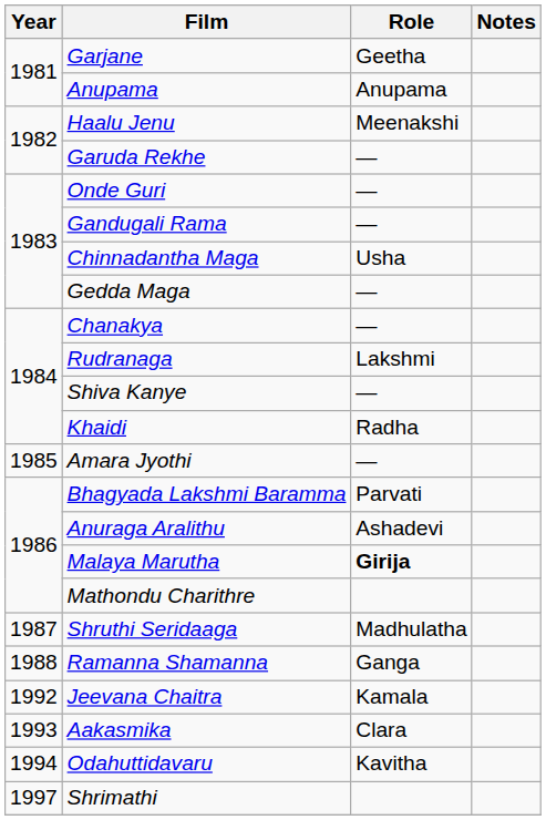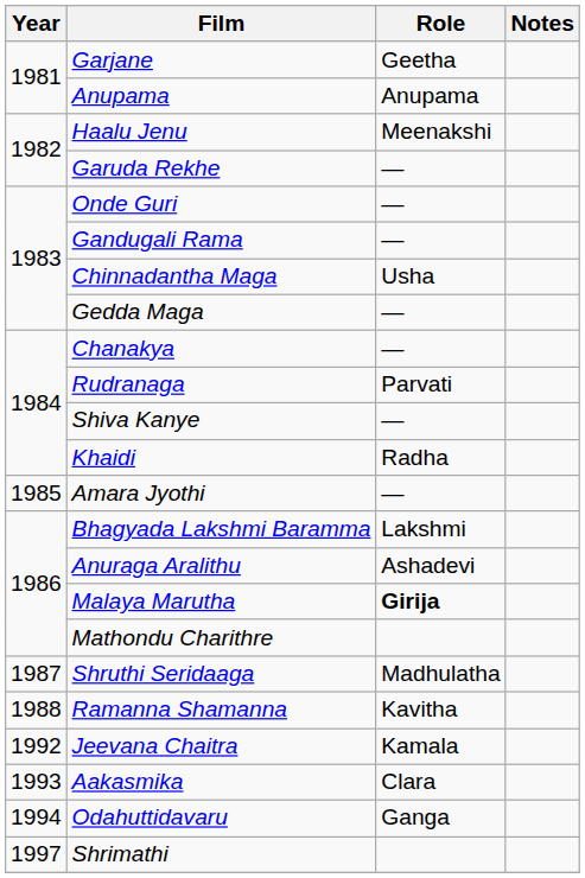 <table class="wikitable sortable">
 <tr style="background:#ccc; text-align: center; ">
 <th>Year</th>
 <th>Film</th>
 <th>Role</th>
 <th>Notes</th>
 </tr>
 <tr>
 <td rowspan="2">1981</td>
 <td><em><a href='#'>Garjane</a></em></td>
 <td>Geetha</td>
 <td></td>
 </tr>
 <tr>
 <td><em><a href='#'>Anupama</a></em></td>
 <td>Anupama</td>
 <td></td>
 </tr>
 <tr>
 <td rowspan="2">1982</td>
 <td><em><a href='#'>Haalu Jenu</a></em></td>
 <td>Meenakshi</td>
 <td></td>
 </tr>
 <tr>
 <td><em><a href='#'>Garuda Rekhe</a></em></td>
 <td>—</td>
 <td></td>
 </tr>
 <tr>
 <td rowspan="4">1983</td>
 <td><em><a href='#'>Onde Guri</a></em></td>
 <td>—</td>
 <td></td>
 </tr>
 <tr>
 <td><em><a href='#'>Gandugali Rama</a></em></td>
 <td>—</td>
 <td></td>
 </tr>
 <tr>
 <td><em><a href='#'>Chinnadantha Maga</a></em></td>
 <td>Usha</td>
 <td></td>
 </tr>
 <tr>
 <td><em>Gedda Maga</em></td>
 <td>—</td>
 <td></td>
 </tr>
 <tr>
 <td rowspan="4">1984</td>
 <td><em><a href='#'>Chanakya</a></em></td>
 <td>—</td>
 <td></td>
 </tr>
 <tr>
 <td><em><a href='#'>Rudranaga</a></em></td>
-<td>Lakshmi</td>
+<td>Parvati</td>
 <td></td>
 </tr>
 <tr>
 <td><em>Shiva Kanye</em></td>
 <td>—</td>
 <td></td>
 </tr>
 <tr>
 <td><em><a href='#'>Khaidi</a></em></td>
 <td>Radha</td>
 <td></td>
 </tr>
 <tr>
 <td>1985</td>
 <td><em>Amara Jyothi</em></td>
 <td>—</td>
 <td></td>
 </tr>
 <tr>
 <td rowspan="4">1986</td>
 <td><em><a href='#'>Bhagyada Lakshmi Baramma</a></em></td>
-<td>Parvati</td>
+<td>Lakshmi</td>
 <td></td>
 </tr>
 <tr>
 <td><em><a href='#'>Anuraga Aralithu</a></em></td>
 <td>Ashadevi</td>
 <td></td>
 </tr>
 <tr>
 <td><em><a href='#'>Malaya Marutha</a></em></td>
 <td><strong>Girija</strong></td>
 <td></td>
 </tr>
 <tr>
 <td><em>Mathondu Charithre</em></td>
 <td></td>
 <td></td>
 </tr>
 <tr>
 <td>1987</td>
 <td><em><a href='#'>Shruthi Seridaaga</a></em></td>
 <td>Madhulatha</td>
 <td></td>
 </tr>
 <tr>
 <td>1988</td>
 <td><em><a href='#'>Ramanna Shamanna</a></em></td>
-<td>Ganga</td>
+<td>Kavitha</td>
 <td></td>
 </tr>
 <tr>
 <td>1992</td>
 <td><em><a href='#'>Jeevana Chaitra</a></em></td>
 <td>Kamala</td>
 <td></td>
 </tr>
 <tr>
 <td>1993</td>
 <td><em><a href='#'>Aakasmika</a></em></td>
 <td>Clara</td>
 <td></td>
 </tr>
 <tr>
 <td>1994</td>
 <td><em><a href='#'>Odahuttidavaru</a></em></td>
-<td>Kavitha</td>
+<td>Ganga</td>
 <td></td>
 </tr>
 <tr>
 <td>1997</td>
 <td><em>Shrimathi</em></td>
 <td></td>
 <td></td>
 </tr>
 <tr>
 </tr>
 </table>
